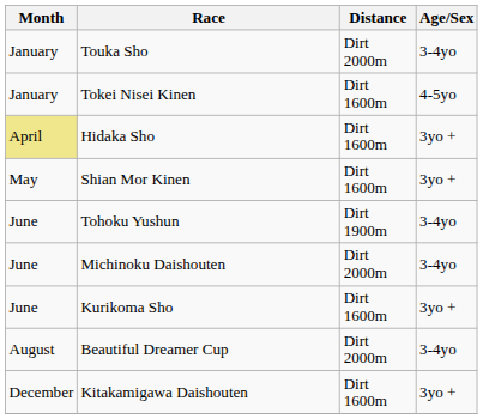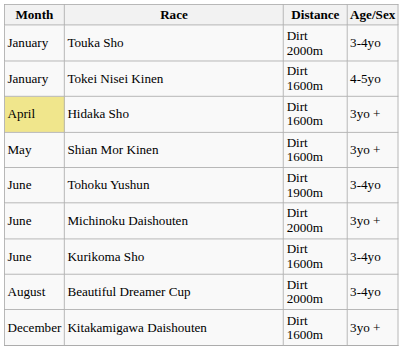 <table class=wikitable>
 <tr>
 <th style="width:65px"><strong>Month</strong></th>
 <th style="width:260px"><strong>Race</strong></th>
 <th style="width:70px"><strong>Distance</strong></th>
 <th><strong>Age/Sex</strong></th>
 </tr>
 <tr>
 <td>January</td>
 <td>Touka Sho</td>
 <td>Dirt 2000m</td>
 <td>3-4yo</td>
 </tr>
 <tr>
 <td>January</td>
 <td>Tokei Nisei Kinen</td>
 <td>Dirt 1600m</td>
 <td>4-5yo</td>
 </tr>
 <tr>
 <td style="background: khaki;">April</td>
 <td>Hidaka Sho</td>
 <td>Dirt 1600m</td>
 <td>3yo +</td>
 </tr>
 <tr>
 <td>May</td>
 <td>Shian Mor Kinen</td>
 <td>Dirt 1600m</td>
 <td>3yo +</td>
 </tr>
 <tr>
 <td>June</td>
 <td>Tohoku Yushun</td>
 <td>Dirt 1900m</td>
 <td>3-4yo</td>
 </tr>
 <tr>
 <td>June</td>
 <td>Michinoku Daishouten</td>
 <td>Dirt 2000m</td>
-<td>3-4yo</td>
+<td>3yo +</td>
 </tr>
 <tr>
 <td>June</td>
 <td>Kurikoma Sho</td>
 <td>Dirt 1600m</td>
-<td>3yo +</td>
+<td>3-4yo</td>
 </tr>
 <tr>
 <td>August</td>
 <td>Beautiful Dreamer Cup</td>
 <td>Dirt 2000m</td>
 <td>3-4yo</td>
 </tr>
 <tr>
 <td>December</td>
 <td>Kitakamigawa Daishouten</td>
 <td>Dirt 1600m</td>
 <td>3yo +</td>
 </tr>
 <tr>
 </tr>
 </table>
